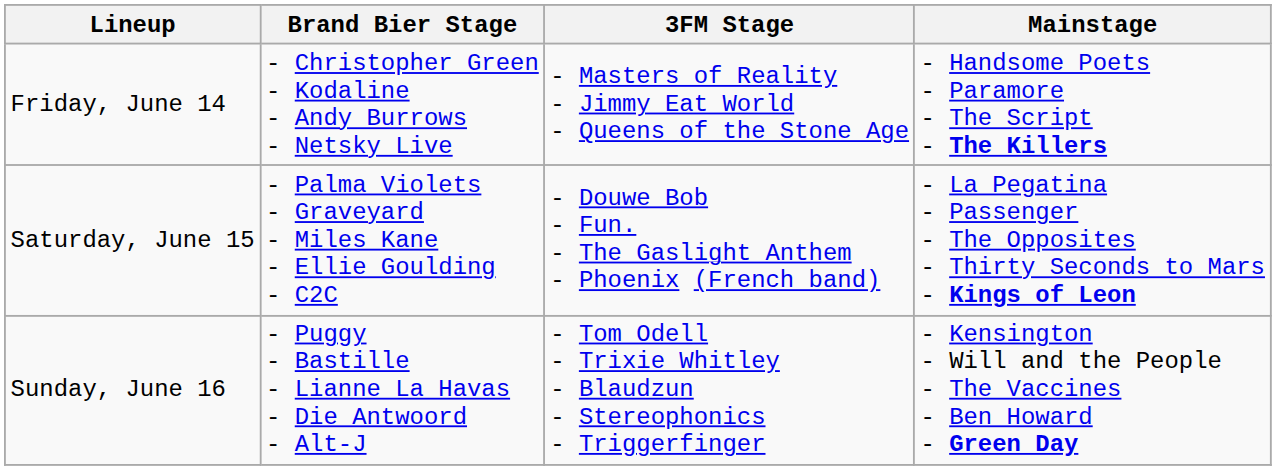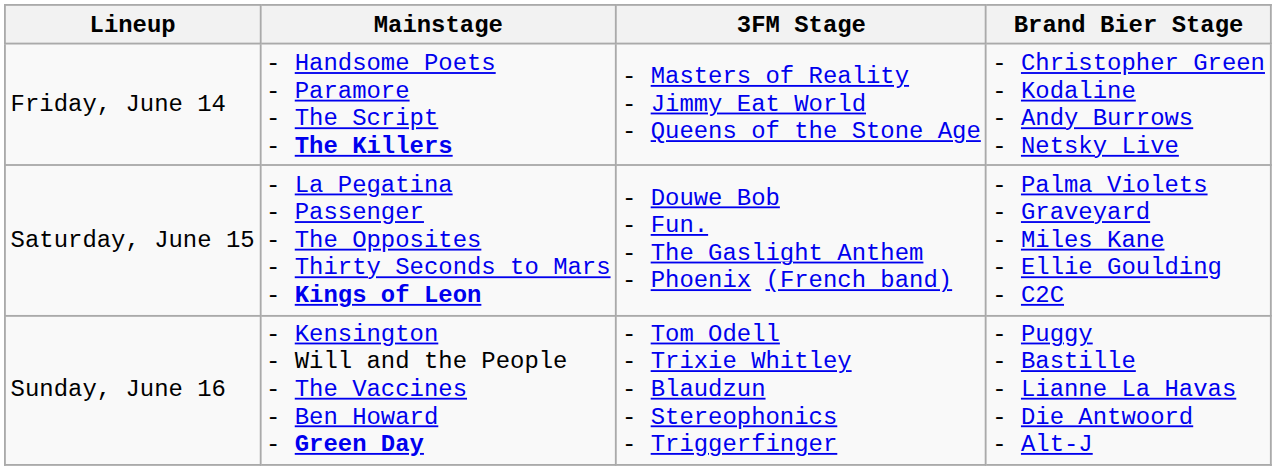 <table class="wikitable">
 <tr>
 <th>Lineup</th>
+<th>Mainstage</th>
+<th>3FM Stage</th>
 <th>Brand Bier Stage</th>
-<th>3FM Stage</th>
-<th>Mainstage</th>
 </tr>
 <tr>
 <td>Friday, June 14</td>
+<td>- <a href='#'>Handsome Poets</a><br>- <a href='#'>Paramore</a><br>- <a href='#'>The Script</a><br>- <strong><a href='#'>The Killers</a></strong></td>
+<td>- <a href='#'>Masters of Reality</a><br>- <a href='#'>Jimmy Eat World</a><br>- <a href='#'>Queens of the Stone Age</a></td>
 <td>- <a href='#'>Christopher Green</a><br>- <a href='#'>Kodaline</a><br>- <a href='#'>Andy Burrows</a><br>- <a href='#'>Netsky Live</a></td>
-<td>- <a href='#'>Masters of Reality</a><br>- <a href='#'>Jimmy Eat World</a><br>- <a href='#'>Queens of the Stone Age</a></td>
-<td>- <a href='#'>Handsome Poets</a><br>- <a href='#'>Paramore</a><br>- <a href='#'>The Script</a><br>- <strong><a href='#'>The Killers</a></strong></td>
 </tr>
 <tr>
 <td>Saturday, June 15</td>
+<td>- <a href='#'>La Pegatina</a><br>- <a href='#'>Passenger</a><br>- <a href='#'>The Opposites</a><br>- <a href='#'>Thirty Seconds to Mars</a><br>- <strong><a href='#'>Kings of Leon</a></strong></td>
+<td>- <a href='#'>Douwe Bob</a><br>- <a href='#'>Fun.</a><br>- <a href='#'>The Gaslight Anthem</a><br>- <a href='#'>Phoenix</a> <a href='#'>(French band)</a></td>
 <td>- <a href='#'>Palma Violets</a><br>- <a href='#'>Graveyard</a><br>- <a href='#'>Miles Kane</a><br>- <a href='#'>Ellie Goulding</a><br>- <a href='#'>C2C</a></td>
-<td>- <a href='#'>Douwe Bob</a><br>- <a href='#'>Fun.</a><br>- <a href='#'>The Gaslight Anthem</a><br>- <a href='#'>Phoenix</a> <a href='#'>(French band)</a></td>
-<td>- <a href='#'>La Pegatina</a><br>- <a href='#'>Passenger</a><br>- <a href='#'>The Opposites</a><br>- <a href='#'>Thirty Seconds to Mars</a><br>- <strong><a href='#'>Kings of Leon</a></strong></td>
 </tr>
 <tr>
 <td>Sunday, June 16</td>
+<td>- <a href='#'>Kensington</a><br>- Will and the People<br>- <a href='#'>The Vaccines</a><br>- <a href='#'>Ben Howard</a><br>- <strong><a href='#'>Green Day</a></strong></td>
+<td>- <a href='#'>Tom Odell</a><br>- <a href='#'>Trixie Whitley</a><br>- <a href='#'>Blaudzun</a><br>- <a href='#'>Stereophonics</a><br>- <a href='#'>Triggerfinger</a></td>
 <td>- <a href='#'>Puggy</a><br>- <a href='#'>Bastille</a><br>- <a href='#'>Lianne La Havas</a><br>- <a href='#'>Die Antwoord</a><br>- <a href='#'>Alt-J</a></td>
-<td>- <a href='#'>Tom Odell</a><br>- <a href='#'>Trixie Whitley</a><br>- <a href='#'>Blaudzun</a><br>- <a href='#'>Stereophonics</a><br>- <a href='#'>Triggerfinger</a></td>
-<td>- <a href='#'>Kensington</a><br>- Will and the People<br>- <a href='#'>The Vaccines</a><br>- <a href='#'>Ben Howard</a><br>- <strong><a href='#'>Green Day</a></strong></td>
 </tr>
 </table>
